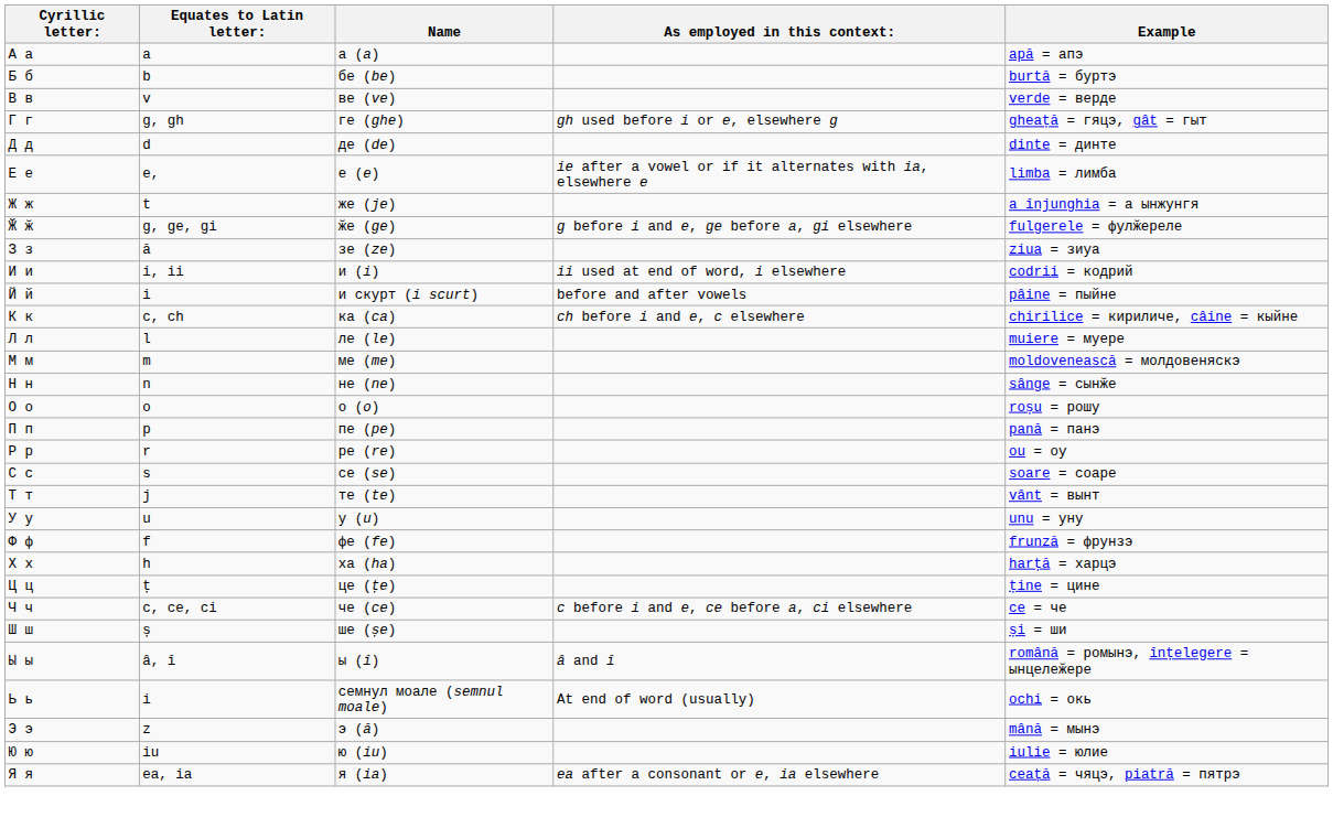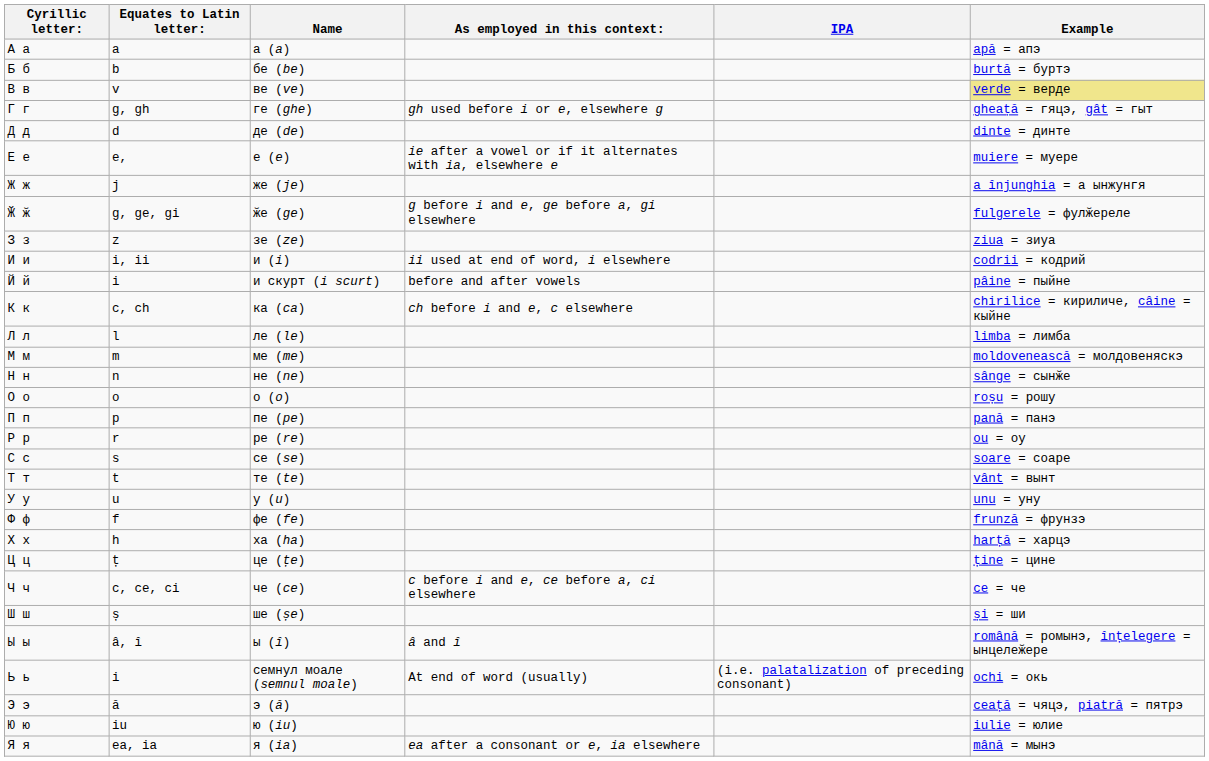 <table class="wikitable">
 <tr valign=bottom>
 <th>Cyrillic letter:</th>
 <th>Equates to Latin letter:</th>
 <th>Name</th>
 <th>As employed in this context:</th>
+<th><a href='#'>IPA</a></th>
 <th>Example</th>
 </tr>
 <tr>
 <td>А а</td>
 <td>a</td>
 <td>а (<em>a</em>)</td>
 <td> </td>
+<td></td>
 <td><a href='#'>apă</a> = апэ</td>
 </tr>
 <tr>
 <td>Б б</td>
 <td>b</td>
 <td>бе (<em>be</em>)</td>
 <td> </td>
+<td></td>
 <td><a href='#'>burtă</a> = буртэ</td>
 </tr>
 <tr>
 <td>В в</td>
 <td>v</td>
 <td>ве (<em>ve</em>)</td>
 <td> </td>
-<td><a href='#'>verde</a> = верде</td>
+<td></td>
+<td style="background: khaki;"><a href='#'>verde</a> = верде</td>
 </tr>
 <tr>
 <td>Г г</td>
 <td>g, gh</td>
 <td>ге (<em>ghe</em>)</td>
 <td><em>gh</em> used before <em>i</em> or <em>e</em>, elsewhere <em>g</em></td>
+<td></td>
 <td><a href='#'>gheață</a> = гяцэ, <a href='#'>gât</a> = гыт</td>
 </tr>
 <tr>
 <td>Д д</td>
 <td>d</td>
 <td>де (<em>de</em>)</td>
 <td> </td>
+<td></td>
 <td><a href='#'>dinte</a> = динте</td>
 </tr>
 <tr>
 <td>Е е</td>
 <td>e, </td>
 <td>е (<em>e</em>)</td>
 <td><em>ie</em> after a vowel or if it alternates with <em>ia</em>, elsewhere <em>e</em></td>
-<td><a href='#'>limba</a> = лимба</td>
+<td></td>
+<td><a href='#'>muiere</a> = муере</td>
 </tr>
 <tr>
 <td>Ж ж</td>
-<td>t</td>
+<td>j</td>
 <td>же (<em>je</em>)</td>
 <td> </td>
+<td></td>
 <td><a href='#'>a înjunghia</a> = а ынжунгя</td>
 </tr>
 <tr>
 <td>Ӂ ӂ</td>
 <td>g, ge, gi</td>
 <td>ӂе (<em>ge</em>)</td>
 <td><em>g</em> before <em>i</em> and <em>e</em>, <em>ge</em> before <em>a</em>, <em>gi</em> elsewhere</td>
+<td></td>
 <td><a href='#'>fulgerele</a> = фулӂереле</td>
 </tr>
 <tr>
 <td>З з</td>
-<td>ă</td>
+<td>z</td>
 <td>зе (<em>ze</em>)</td>
 <td> </td>
+<td></td>
 <td><a href='#'>ziua</a> = зиуа</td>
 </tr>
 <tr>
 <td>И и</td>
 <td>i, ii</td>
 <td>и (<em>i</em>)</td>
 <td><em>ii</em> used at end of word, <em>i</em> elsewhere</td>
+<td></td>
 <td><a href='#'>codrii</a> = кодрий</td>
 </tr>
 <tr>
 <td>Й й</td>
 <td>i</td>
 <td>и скурт (<em>i scurt</em>)</td>
 <td>before and after vowels</td>
+<td></td>
 <td><a href='#'>pâine</a> = пыйне</td>
 </tr>
 <tr>
 <td>К к</td>
 <td>c, ch</td>
 <td>ка (<em>ca</em>)</td>
 <td><em>ch</em> before <em>i</em> and <em>e</em>, <em>c</em> elsewhere</td>
+<td></td>
 <td><a href='#'>chirilice</a> = кириличе, <a href='#'>câine</a> = кыйне</td>
 </tr>
 <tr>
 <td>Л л</td>
 <td>l</td>
 <td>ле (<em>le</em>)</td>
 <td> </td>
-<td><a href='#'>muiere</a> = муере</td>
+<td></td>
+<td><a href='#'>limba</a> = лимба</td>
 </tr>
 <tr>
 <td>М м</td>
 <td>m</td>
 <td>ме (<em>me</em>)</td>
 <td> </td>
+<td></td>
 <td><a href='#'>moldovenească</a> = молдовеняскэ</td>
 </tr>
 <tr>
 <td>Н н</td>
 <td>n</td>
 <td>не (<em>ne</em>)</td>
 <td> </td>
+<td></td>
 <td><a href='#'>sânge</a> = сынӂе</td>
 </tr>
 <tr>
 <td>О о</td>
 <td>o</td>
 <td>о (<em>o</em>)</td>
 <td> </td>
+<td></td>
 <td><a href='#'>roșu</a> = рошу</td>
 </tr>
 <tr>
 <td>П п</td>
 <td>p</td>
 <td>пе (<em>pe</em>)</td>
 <td> </td>
+<td></td>
 <td><a href='#'>pană</a> = панэ</td>
 </tr>
 <tr>
 <td>Р р</td>
 <td>r</td>
 <td>ре (<em>re</em>)</td>
 <td> </td>
+<td></td>
 <td><a href='#'>ou</a> = оу</td>
 </tr>
 <tr>
 <td>С с</td>
 <td>s</td>
 <td>се (<em>se</em>)</td>
 <td> </td>
+<td></td>
 <td><a href='#'>soare</a> = соаре</td>
 </tr>
 <tr>
 <td>Т т</td>
-<td>j</td>
+<td>t</td>
 <td>те (<em>te</em>)</td>
 <td> </td>
+<td></td>
 <td><a href='#'>vânt</a> = вынт</td>
 </tr>
 <tr>
 <td>У у</td>
 <td>u</td>
 <td>у (<em>u</em>)</td>
 <td> </td>
+<td></td>
 <td><a href='#'>unu</a> = уну</td>
 </tr>
 <tr>
 <td>Ф ф</td>
 <td>f</td>
 <td>фе (<em>fe</em>)</td>
 <td> </td>
+<td></td>
 <td><a href='#'>frunză</a> = фрунзэ</td>
 </tr>
 <tr>
 <td>Х х</td>
 <td>h</td>
 <td>ха (<em>ha</em>)</td>
 <td> </td>
+<td></td>
 <td><a href='#'>harță</a> = харцэ</td>
 </tr>
 <tr>
 <td>Ц ц</td>
 <td>ț</td>
 <td>це (<em>țe</em>)</td>
 <td> </td>
+<td></td>
 <td><a href='#'>ține</a> = цине</td>
 </tr>
 <tr>
 <td>Ч ч</td>
 <td>c, ce, ci</td>
 <td>че (<em>ce</em>)</td>
 <td><em>c</em> before <em>i</em> and <em>e</em>, <em>ce</em> before <em>a</em>, <em>ci</em> elsewhere</td>
+<td></td>
 <td><a href='#'>ce</a> = че</td>
 </tr>
 <tr>
 <td>Ш ш</td>
 <td>ș</td>
 <td>ше (<em>șe</em>)</td>
 <td> </td>
+<td></td>
 <td><a href='#'>și</a> = ши</td>
 </tr>
 <tr>
 <td>Ы ы</td>
 <td>â, î</td>
 <td>ы (<em>î</em>)</td>
 <td><em>â</em> and <em>î</em></td>
+<td></td>
 <td><a href='#'>română</a> = ромынэ, <a href='#'>înțelegere</a> = ынцелеӂере</td>
 </tr>
 <tr>
 <td>Ь ь</td>
 <td>i</td>
 <td>семнул моале (<em>semnul moale</em>)</td>
 <td>At end of word (usually)</td>
+<td> (i.e. <a href='#'>palatalization</a> of preceding consonant)</td>
 <td><a href='#'>ochi</a> = окь</td>
 </tr>
 <tr>
 <td>Э э</td>
-<td>z</td>
+<td>ă</td>
 <td>э (<em>ă</em>)</td>
 <td> </td>
-<td><a href='#'>mână</a> = мынэ</td>
+<td></td>
+<td><a href='#'>ceață</a> = чяцэ, <a href='#'>piatră</a> = пятрэ</td>
 </tr>
 <tr>
 <td>Ю ю</td>
 <td>iu</td>
 <td>ю (<em>iu</em>)</td>
 <td> </td>
+<td></td>
 <td><a href='#'>iulie</a> = юлие</td>
 </tr>
 <tr>
 <td>Я я</td>
 <td>ea, ia</td>
 <td>я (<em>ia</em>)</td>
 <td><em>ea</em> after a consonant or <em>е</em>, <em>ia</em> elsewhere</td>
-<td><a href='#'>ceață</a> = чяцэ, <a href='#'>piatră</a> = пятрэ</td>
+<td></td>
+<td><a href='#'>mână</a> = мынэ</td>
 </tr>
 </table>
